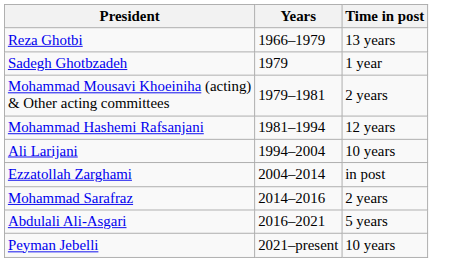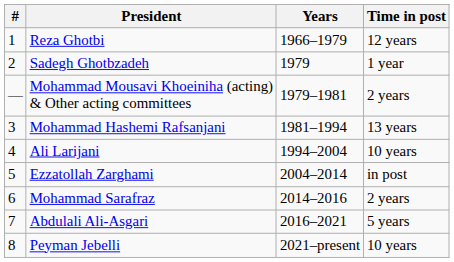 <table class="wikitable">
 <tr>
+<th>#</th>
 <th>President</th>
 <th>Years</th>
 <th>Time in post</th>
 </tr>
 <tr>
+<td>1</td>
 <td><a href='#'>Reza Ghotbi</a></td>
 <td>1966–1979</td>
-<td>13 years</td>
+<td>12 years</td>
 </tr>
 <tr>
+<td>2</td>
 <td><a href='#'>Sadegh Ghotbzadeh</a></td>
 <td>1979</td>
 <td>1 year</td>
 </tr>
 <tr>
+<td>—</td>
 <td><a href='#'>Mohammad Mousavi Khoeiniha</a> (acting)<br>& Other acting committees</td>
 <td>1979–1981</td>
 <td>2 years</td>
 </tr>
 <tr>
+<td>3</td>
 <td><a href='#'>Mohammad Hashemi Rafsanjani</a></td>
 <td>1981–1994</td>
-<td>12 years</td>
+<td>13 years</td>
 </tr>
 <tr>
+<td>4</td>
 <td><a href='#'>Ali Larijani</a></td>
 <td>1994–2004</td>
 <td>10 years</td>
 </tr>
 <tr>
+<td>5</td>
 <td><a href='#'>Ezzatollah Zarghami</a></td>
 <td>2004–2014</td>
 <td>in post</td>
 </tr>
 <tr>
+<td>6</td>
 <td><a href='#'>Mohammad Sarafraz</a></td>
 <td>2014–2016</td>
 <td>2 years</td>
 </tr>
 <tr>
+<td>7</td>
 <td><a href='#'>Abdulali Ali-Asgari</a></td>
 <td>2016–2021</td>
 <td>5 years</td>
 </tr>
 <tr>
+<td>8</td>
 <td><a href='#'>Peyman Jebelli</a></td>
 <td>2021–present</td>
 <td>10 years</td>
 </tr>
 </table>
